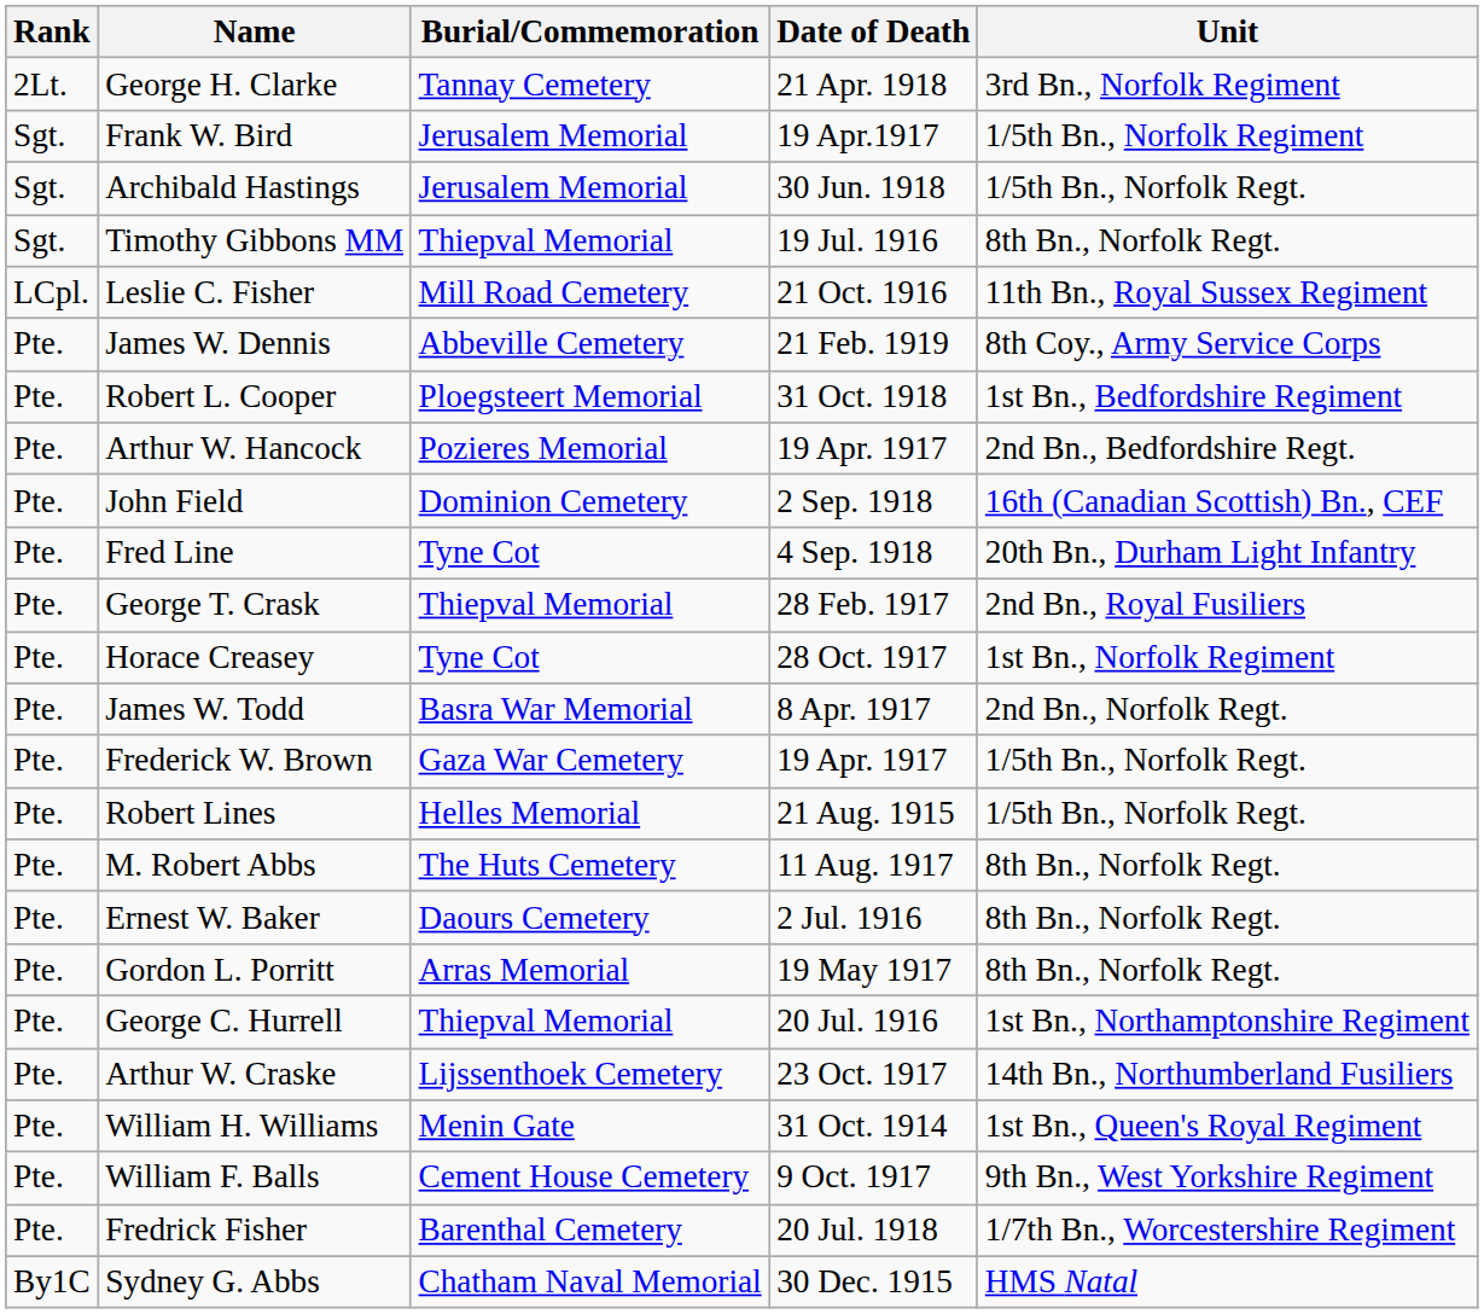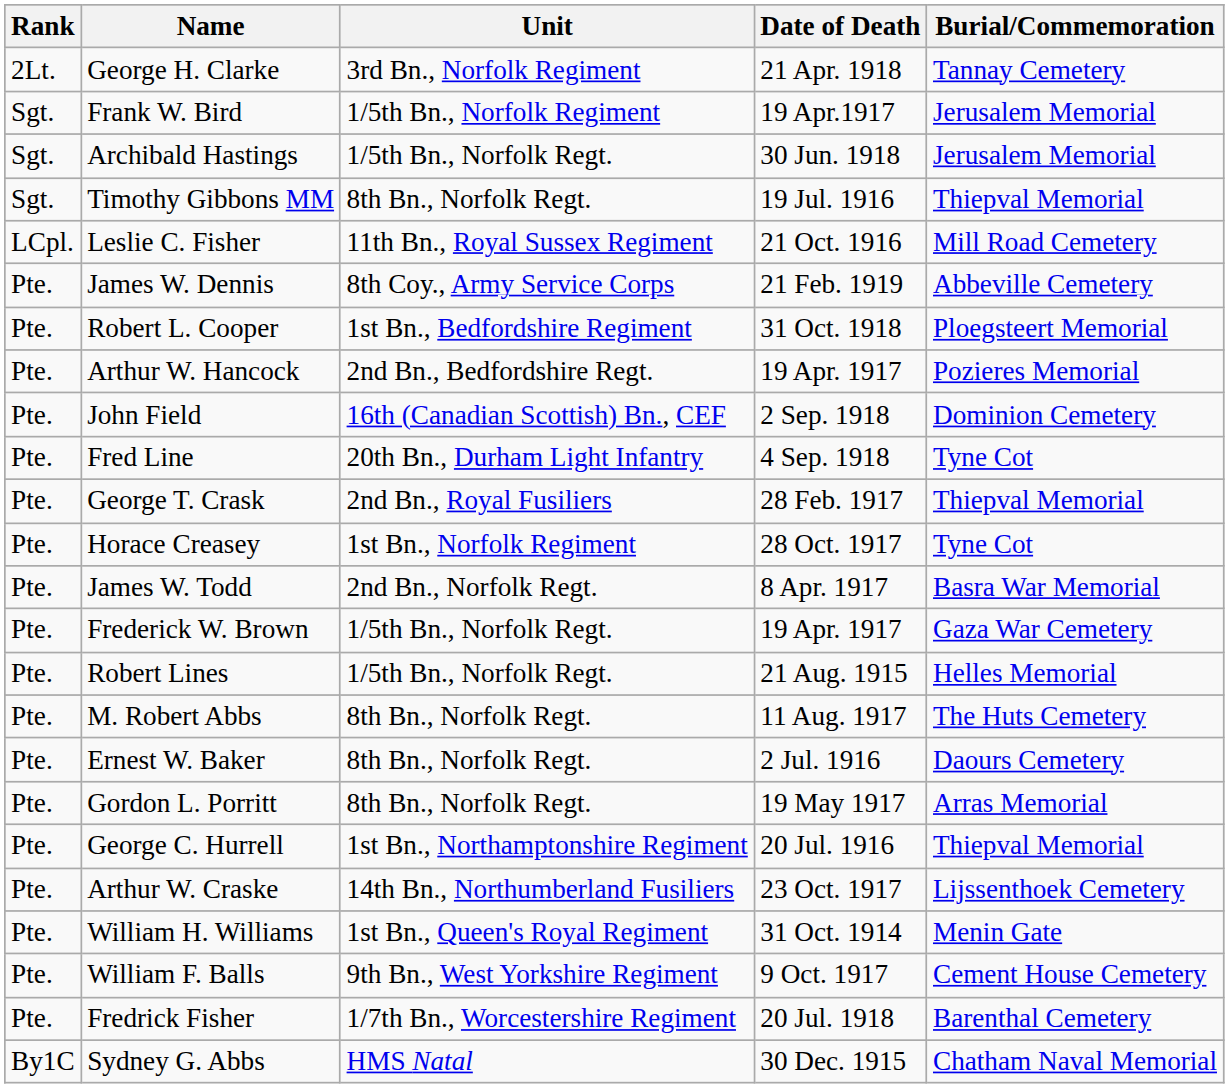 <table class="wikitable">
 <tr>
 <th>Rank</th>
 <th>Name</th>
+<th>Unit</th>
+<th>Date of Death</th>
 <th>Burial/Commemoration</th>
-<th>Date of Death</th>
-<th>Unit</th>
 </tr>
 <tr>
 <td>2Lt.</td>
 <td>George H. Clarke</td>
+<td>3rd Bn., <a href='#'>Norfolk Regiment</a></td>
+<td>21 Apr. 1918</td>
 <td><a href='#'>Tannay Cemetery</a></td>
-<td>21 Apr. 1918</td>
-<td>3rd Bn., <a href='#'>Norfolk Regiment</a></td>
 </tr>
 <tr>
 <td>Sgt.</td>
 <td>Frank W. Bird</td>
+<td>1/5th Bn., <a href='#'>Norfolk Regiment</a></td>
+<td>19 Apr.1917</td>
 <td><a href='#'>Jerusalem Memorial</a></td>
-<td>19 Apr.1917</td>
-<td>1/5th Bn., <a href='#'>Norfolk Regiment</a></td>
 </tr>
 <tr>
 <td>Sgt.</td>
 <td>Archibald Hastings</td>
+<td>1/5th Bn., Norfolk Regt.</td>
+<td>30 Jun. 1918</td>
 <td><a href='#'>Jerusalem Memorial</a></td>
-<td>30 Jun. 1918</td>
-<td>1/5th Bn., Norfolk Regt.</td>
 </tr>
 <tr>
 <td>Sgt.</td>
 <td>Timothy Gibbons <a href='#'>MM</a></td>
+<td>8th Bn., Norfolk Regt.</td>
+<td>19 Jul. 1916</td>
 <td><a href='#'>Thiepval Memorial</a></td>
-<td>19 Jul. 1916</td>
-<td>8th Bn., Norfolk Regt.</td>
 </tr>
 <tr>
 <td>LCpl.</td>
 <td>Leslie C. Fisher</td>
+<td>11th Bn., <a href='#'>Royal Sussex Regiment</a></td>
+<td>21 Oct. 1916</td>
 <td><a href='#'>Mill Road Cemetery</a></td>
-<td>21 Oct. 1916</td>
-<td>11th Bn., <a href='#'>Royal Sussex Regiment</a></td>
 </tr>
 <tr>
 <td>Pte.</td>
 <td>James W. Dennis</td>
+<td>8th Coy., <a href='#'>Army Service Corps</a></td>
+<td>21 Feb. 1919</td>
 <td><a href='#'>Abbeville Cemetery</a></td>
-<td>21 Feb. 1919</td>
-<td>8th Coy., <a href='#'>Army Service Corps</a></td>
 </tr>
 <tr>
 <td>Pte.</td>
 <td>Robert L. Cooper</td>
+<td>1st Bn., <a href='#'>Bedfordshire Regiment</a></td>
+<td>31 Oct. 1918</td>
 <td><a href='#'>Ploegsteert Memorial</a></td>
-<td>31 Oct. 1918</td>
-<td>1st Bn., <a href='#'>Bedfordshire Regiment</a></td>
 </tr>
 <tr>
 <td>Pte.</td>
 <td>Arthur W. Hancock</td>
+<td>2nd Bn., Bedfordshire Regt.</td>
+<td>19 Apr. 1917</td>
 <td><a href='#'>Pozieres Memorial</a></td>
-<td>19 Apr. 1917</td>
-<td>2nd Bn., Bedfordshire Regt.</td>
 </tr>
 <tr>
 <td>Pte.</td>
 <td>John Field</td>
+<td><a href='#'>16th (Canadian Scottish) Bn.</a>, <a href='#'>CEF</a></td>
+<td>2 Sep. 1918</td>
 <td><a href='#'>Dominion Cemetery</a></td>
-<td>2 Sep. 1918</td>
-<td><a href='#'>16th (Canadian Scottish) Bn.</a>, <a href='#'>CEF</a></td>
 </tr>
 <tr>
 <td>Pte.</td>
 <td>Fred Line</td>
+<td>20th Bn., <a href='#'>Durham Light Infantry</a></td>
+<td>4 Sep. 1918</td>
 <td><a href='#'>Tyne Cot</a></td>
-<td>4 Sep. 1918</td>
-<td>20th Bn., <a href='#'>Durham Light Infantry</a></td>
 </tr>
 <tr>
 <td>Pte.</td>
 <td>George T. Crask</td>
+<td>2nd Bn., <a href='#'>Royal Fusiliers</a></td>
+<td>28 Feb. 1917</td>
 <td><a href='#'>Thiepval Memorial</a></td>
-<td>28 Feb. 1917</td>
-<td>2nd Bn., <a href='#'>Royal Fusiliers</a></td>
 </tr>
 <tr>
 <td>Pte.</td>
 <td>Horace Creasey</td>
+<td>1st Bn., <a href='#'>Norfolk Regiment</a></td>
+<td>28 Oct. 1917</td>
 <td><a href='#'>Tyne Cot</a></td>
-<td>28 Oct. 1917</td>
-<td>1st Bn., <a href='#'>Norfolk Regiment</a></td>
 </tr>
 <tr>
 <td>Pte.</td>
 <td>James W. Todd</td>
+<td>2nd Bn., Norfolk Regt.</td>
+<td>8 Apr. 1917</td>
 <td><a href='#'>Basra War Memorial</a></td>
-<td>8 Apr. 1917</td>
-<td>2nd Bn., Norfolk Regt.</td>
 </tr>
 <tr>
 <td>Pte.</td>
 <td>Frederick W. Brown</td>
+<td>1/5th Bn., Norfolk Regt.</td>
+<td>19 Apr. 1917</td>
 <td><a href='#'>Gaza War Cemetery</a></td>
-<td>19 Apr. 1917</td>
-<td>1/5th Bn., Norfolk Regt.</td>
 </tr>
 <tr>
 <td>Pte.</td>
 <td>Robert Lines</td>
+<td>1/5th Bn., Norfolk Regt.</td>
+<td>21 Aug. 1915</td>
 <td><a href='#'>Helles Memorial</a></td>
-<td>21 Aug. 1915</td>
-<td>1/5th Bn., Norfolk Regt.</td>
 </tr>
 <tr>
 <td>Pte.</td>
 <td>M. Robert Abbs</td>
+<td>8th Bn., Norfolk Regt.</td>
+<td>11 Aug. 1917</td>
 <td><a href='#'>The Huts Cemetery</a></td>
-<td>11 Aug. 1917</td>
-<td>8th Bn., Norfolk Regt.</td>
 </tr>
 <tr>
 <td>Pte.</td>
 <td>Ernest W. Baker</td>
+<td>8th Bn., Norfolk Regt.</td>
+<td>2 Jul. 1916</td>
 <td><a href='#'>Daours Cemetery</a></td>
-<td>2 Jul. 1916</td>
-<td>8th Bn., Norfolk Regt.</td>
 </tr>
 <tr>
 <td>Pte.</td>
 <td>Gordon L. Porritt</td>
+<td>8th Bn., Norfolk Regt.</td>
+<td>19 May 1917</td>
 <td><a href='#'>Arras Memorial</a></td>
-<td>19 May 1917</td>
-<td>8th Bn., Norfolk Regt.</td>
 </tr>
 <tr>
 <td>Pte.</td>
 <td>George C. Hurrell</td>
+<td>1st Bn., <a href='#'>Northamptonshire Regiment</a></td>
+<td>20 Jul. 1916</td>
 <td><a href='#'>Thiepval Memorial</a></td>
-<td>20 Jul. 1916</td>
-<td>1st Bn., <a href='#'>Northamptonshire Regiment</a></td>
 </tr>
 <tr>
 <td>Pte.</td>
 <td>Arthur W. Craske</td>
+<td>14th Bn., <a href='#'>Northumberland Fusiliers</a></td>
+<td>23 Oct. 1917</td>
 <td><a href='#'>Lijssenthoek Cemetery</a></td>
-<td>23 Oct. 1917</td>
-<td>14th Bn., <a href='#'>Northumberland Fusiliers</a></td>
 </tr>
 <tr>
 <td>Pte.</td>
 <td>William H. Williams</td>
+<td>1st Bn., <a href='#'>Queen's Royal Regiment</a></td>
+<td>31 Oct. 1914</td>
 <td><a href='#'>Menin Gate</a></td>
-<td>31 Oct. 1914</td>
-<td>1st Bn., <a href='#'>Queen's Royal Regiment</a></td>
 </tr>
 <tr>
 <td>Pte.</td>
 <td>William F. Balls</td>
+<td>9th Bn., <a href='#'>West Yorkshire Regiment</a></td>
+<td>9 Oct. 1917</td>
 <td><a href='#'>Cement House Cemetery</a></td>
-<td>9 Oct. 1917</td>
-<td>9th Bn., <a href='#'>West Yorkshire Regiment</a></td>
 </tr>
 <tr>
 <td>Pte.</td>
 <td>Fredrick Fisher</td>
+<td>1/7th Bn., <a href='#'>Worcestershire Regiment</a></td>
+<td>20 Jul. 1918</td>
 <td><a href='#'>Barenthal Cemetery</a></td>
-<td>20 Jul. 1918</td>
-<td>1/7th Bn., <a href='#'>Worcestershire Regiment</a></td>
 </tr>
 <tr>
 <td>By1C</td>
 <td>Sydney G. Abbs</td>
+<td><a href='#'>HMS <em>Natal</em></a></td>
+<td>30 Dec. 1915</td>
 <td><a href='#'>Chatham Naval Memorial</a></td>
-<td>30 Dec. 1915</td>
-<td><a href='#'>HMS <em>Natal</em></a></td>
 </tr>
 </table>
